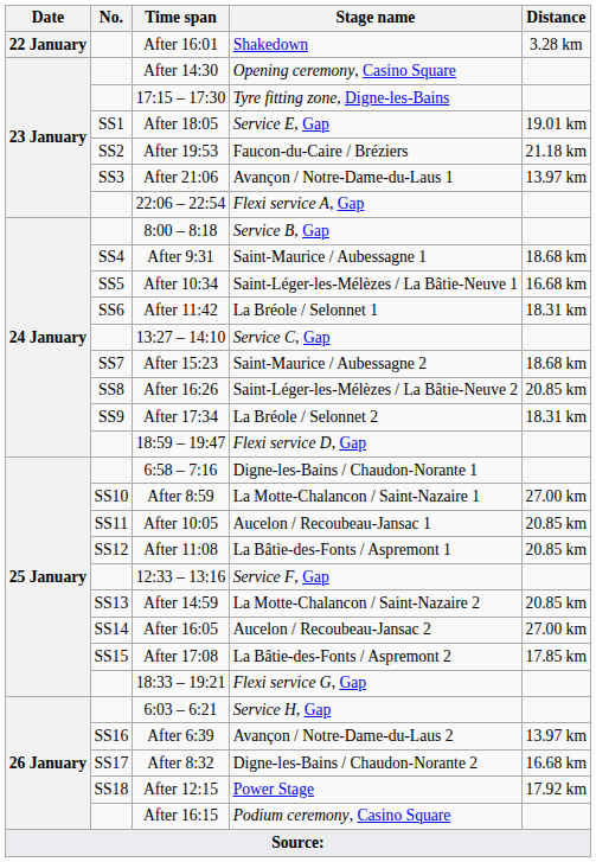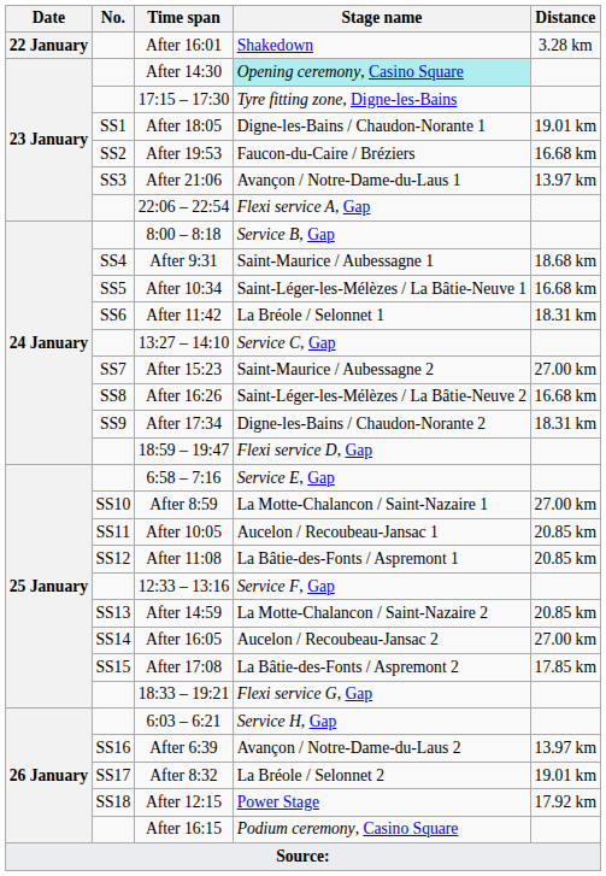 <table class="wikitable" style="font-size: 85%;">
 <tr>
 <th>Date</th>
 <th>No.</th>
 <th>Time span</th>
 <th>Stage name</th>
 <th>Distance</th>
 </tr>
 <tr>
 <th>22 January</th>
 <td></td>
 <td align="center">After 16:01</td>
 <td><a href='#'>Shakedown</a></td>
 <td align="center">3.28 km</td>
 </tr>
 <tr>
 <th rowspan="6">23 January</th>
 <td align="center"></td>
 <td align="center">After 14:30</td>
-<td><em>Opening ceremony</em>, <a href='#'>Casino Square</a></td>
+<td style="background: paleturquoise;"><em>Opening ceremony</em>, <a href='#'>Casino Square</a></td>
 <td></td>
 </tr>
 <tr>
 <td align="center"></td>
 <td align="center">17:15 – 17:30</td>
 <td><em>Tyre fitting zone</em>, <a href='#'>Digne-les-Bains</a></td>
 <td></td>
 </tr>
 <tr>
 <td align="center">SS1</td>
 <td align="center">After 18:05</td>
-<td><em>Service E</em>, <a href='#'>Gap</a></td>
+<td>Digne-les-Bains / Chaudon-Norante 1</td>
 <td align="center">19.01 km</td>
 </tr>
 <tr>
 <td align="center">SS2</td>
 <td align="center">After 19:53</td>
 <td>Faucon-du-Caire / Bréziers</td>
-<td align="center">21.18 km</td>
+<td align="center">16.68 km</td>
 </tr>
 <tr>
 <td align="center">SS3</td>
 <td align="center">After 21:06</td>
 <td>Avançon / Notre-Dame-du-Laus 1</td>
 <td align="center">13.97 km</td>
 </tr>
 <tr>
 <td align="center"></td>
 <td align="center">22:06 – 22:54</td>
 <td><em>Flexi service A</em>, <a href='#'>Gap</a></td>
 <td></td>
 </tr>
 <tr>
 <th rowspan="9">24 January</th>
 <td align="center"></td>
 <td align="center">8:00 – 8:18</td>
 <td><em>Service B</em>, <a href='#'>Gap</a></td>
 <td></td>
 </tr>
 <tr>
 <td align="center">SS4</td>
 <td align="center">After 9:31</td>
 <td>Saint-Maurice / Aubessagne 1</td>
 <td align="center">18.68 km</td>
 </tr>
 <tr>
 <td align="center">SS5</td>
 <td align="center">After 10:34</td>
 <td>Saint-Léger-les-Mélèzes / La Bâtie-Neuve 1</td>
 <td align="center">16.68 km</td>
 </tr>
 <tr>
 <td align="center">SS6</td>
 <td align="center">After 11:42</td>
 <td>La Bréole / Selonnet 1</td>
 <td align="center">18.31 km</td>
 </tr>
 <tr>
 <td align="center"></td>
 <td align="center">13:27 – 14:10</td>
 <td><em>Service C</em>, <a href='#'>Gap</a></td>
 <td></td>
 </tr>
 <tr>
 <td align="center">SS7</td>
 <td align="center">After 15:23</td>
 <td>Saint-Maurice / Aubessagne 2</td>
-<td align="center">18.68 km</td>
+<td align="center">27.00 km</td>
 </tr>
 <tr>
 <td align="center">SS8</td>
 <td align="center">After 16:26</td>
 <td>Saint-Léger-les-Mélèzes / La Bâtie-Neuve 2</td>
-<td align="center">20.85 km</td>
+<td align="center">16.68 km</td>
 </tr>
 <tr>
 <td align="center">SS9</td>
 <td align="center">After 17:34</td>
-<td>La Bréole / Selonnet 2</td>
+<td>Digne-les-Bains / Chaudon-Norante 2</td>
 <td align="center">18.31 km</td>
 </tr>
 <tr>
 <td align="center"></td>
 <td align="center">18:59 – 19:47</td>
 <td><em>Flexi service D</em>, <a href='#'>Gap</a></td>
 <td></td>
 </tr>
 <tr>
 <th rowspan="9">25 January</th>
 <td align="center"></td>
 <td align="center">6:58 – 7:16</td>
-<td>Digne-les-Bains / Chaudon-Norante 1</td>
+<td><em>Service E</em>, <a href='#'>Gap</a></td>
 <td></td>
 </tr>
 <tr>
 <td align="center">SS10</td>
 <td align="center">After 8:59</td>
 <td>La Motte-Chalancon / Saint-Nazaire 1</td>
 <td align="center">27.00 km</td>
 </tr>
 <tr>
 <td align="center">SS11</td>
 <td align="center">After 10:05</td>
 <td>Aucelon / Recoubeau-Jansac 1</td>
 <td align="center">20.85 km</td>
 </tr>
 <tr>
 <td align="center">SS12</td>
 <td align="center">After 11:08</td>
 <td>La Bâtie-des-Fonts / Aspremont 1</td>
 <td align="center">20.85 km</td>
 </tr>
 <tr>
 <td align="center"></td>
 <td align="center">12:33 – 13:16</td>
 <td><em>Service F</em>, <a href='#'>Gap</a></td>
 <td></td>
 </tr>
 <tr>
 <td align="center">SS13</td>
 <td align="center">After 14:59</td>
 <td>La Motte-Chalancon / Saint-Nazaire 2</td>
 <td align="center">20.85 km</td>
 </tr>
 <tr>
 <td align="center">SS14</td>
 <td align="center">After 16:05</td>
 <td>Aucelon / Recoubeau-Jansac 2</td>
 <td align="center">27.00 km</td>
 </tr>
 <tr>
 <td align="center">SS15</td>
 <td align="center">After 17:08</td>
 <td>La Bâtie-des-Fonts / Aspremont 2</td>
 <td align="center">17.85 km</td>
 </tr>
 <tr>
 <td align="center"></td>
 <td align="center">18:33 – 19:21</td>
 <td><em>Flexi service G</em>, <a href='#'>Gap</a></td>
 <td></td>
 </tr>
 <tr>
 <th rowspan="5">26 January</th>
 <td align="center"></td>
 <td align="center">6:03 – 6:21</td>
 <td><em>Service H</em>, <a href='#'>Gap</a></td>
 <td></td>
 </tr>
 <tr>
 <td align="center">SS16</td>
 <td align="center">After 6:39</td>
 <td>Avançon / Notre-Dame-du-Laus 2</td>
 <td align="center">13.97 km</td>
 </tr>
 <tr>
 <td align="center">SS17</td>
 <td align="center">After 8:32</td>
-<td>Digne-les-Bains / Chaudon-Norante 2</td>
-<td align="center">16.68 km</td>
+<td>La Bréole / Selonnet 2</td>
+<td align="center">19.01 km</td>
 </tr>
 <tr>
 <td align="center">SS18</td>
 <td align="center">After 12:15</td>
 <td><a href='#'>Power Stage</a></td>
 <td align="center">17.92 km</td>
 </tr>
 <tr>
 <td align="center"></td>
 <td align="center">After 16:15</td>
 <td><em>Podium ceremony</em>, <a href='#'>Casino Square</a></td>
 <td></td>
 </tr>
 <tr>
 <td style="background-color:#EAECF0; text-align:center" colspan="6"><strong>Source:</strong></td>
 </tr>
 </table>
